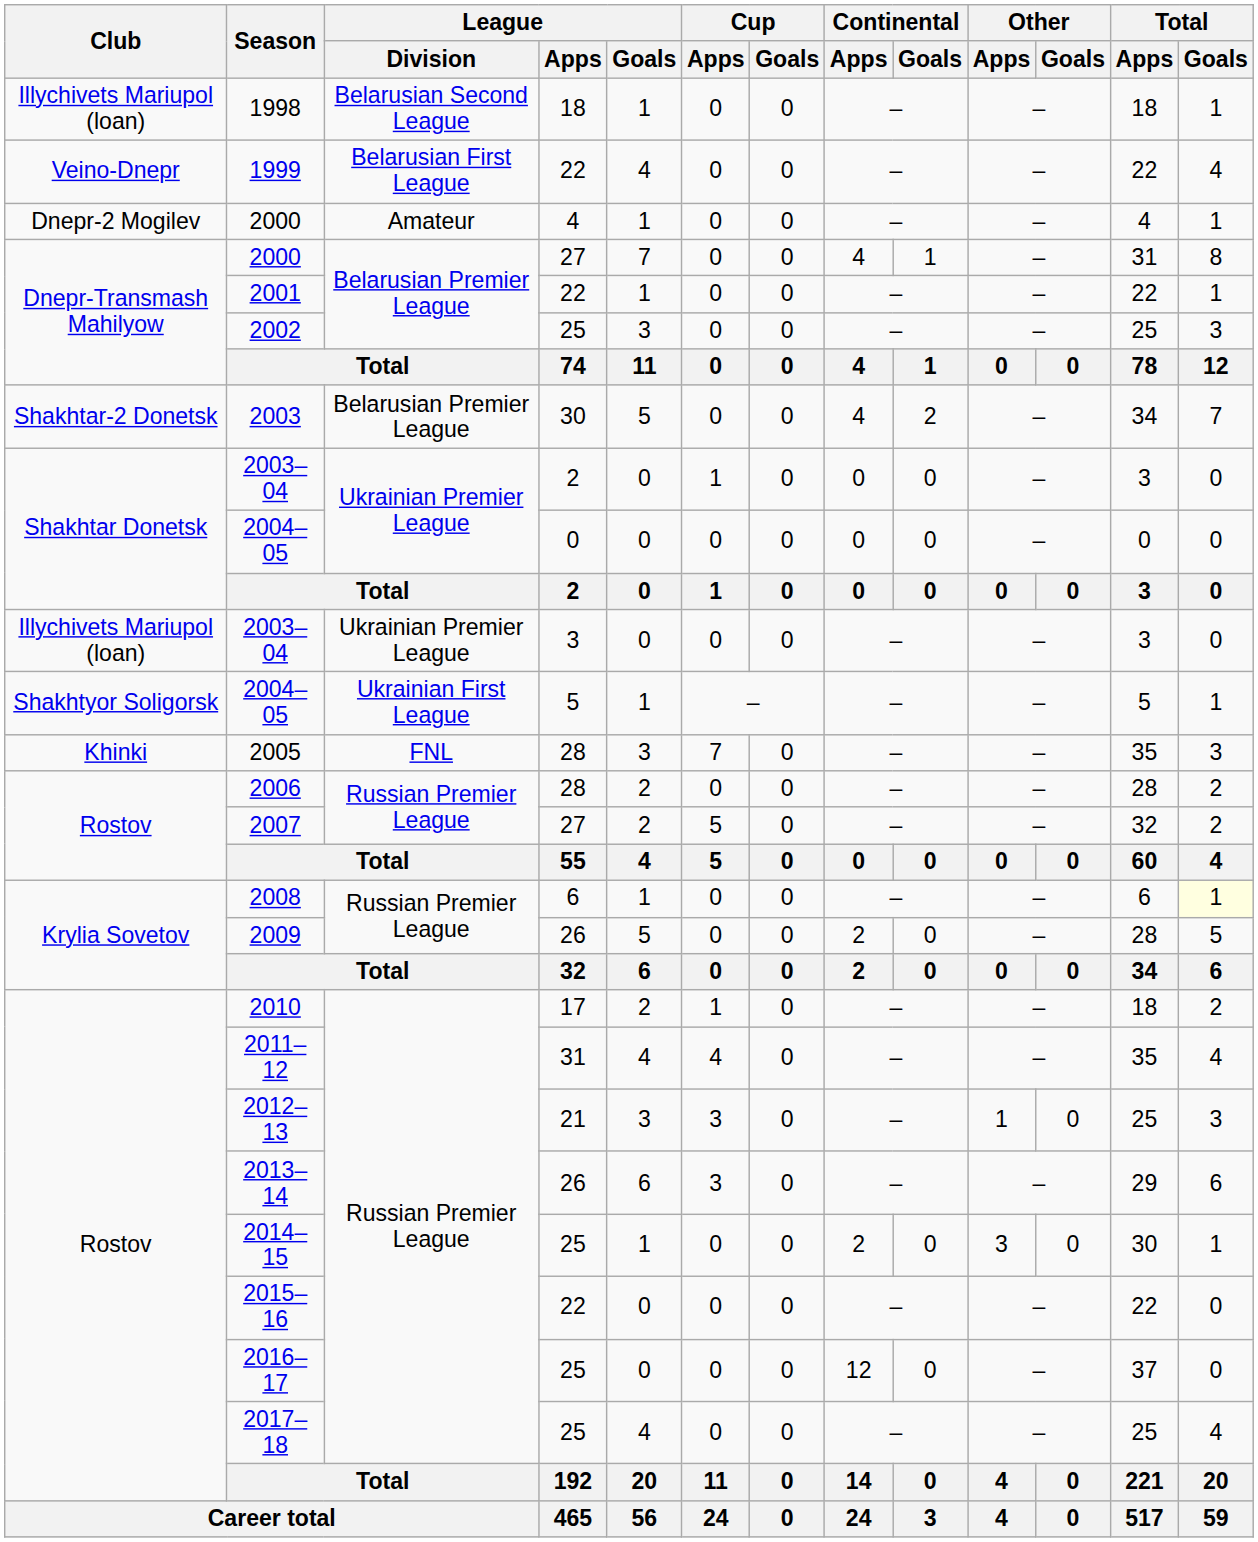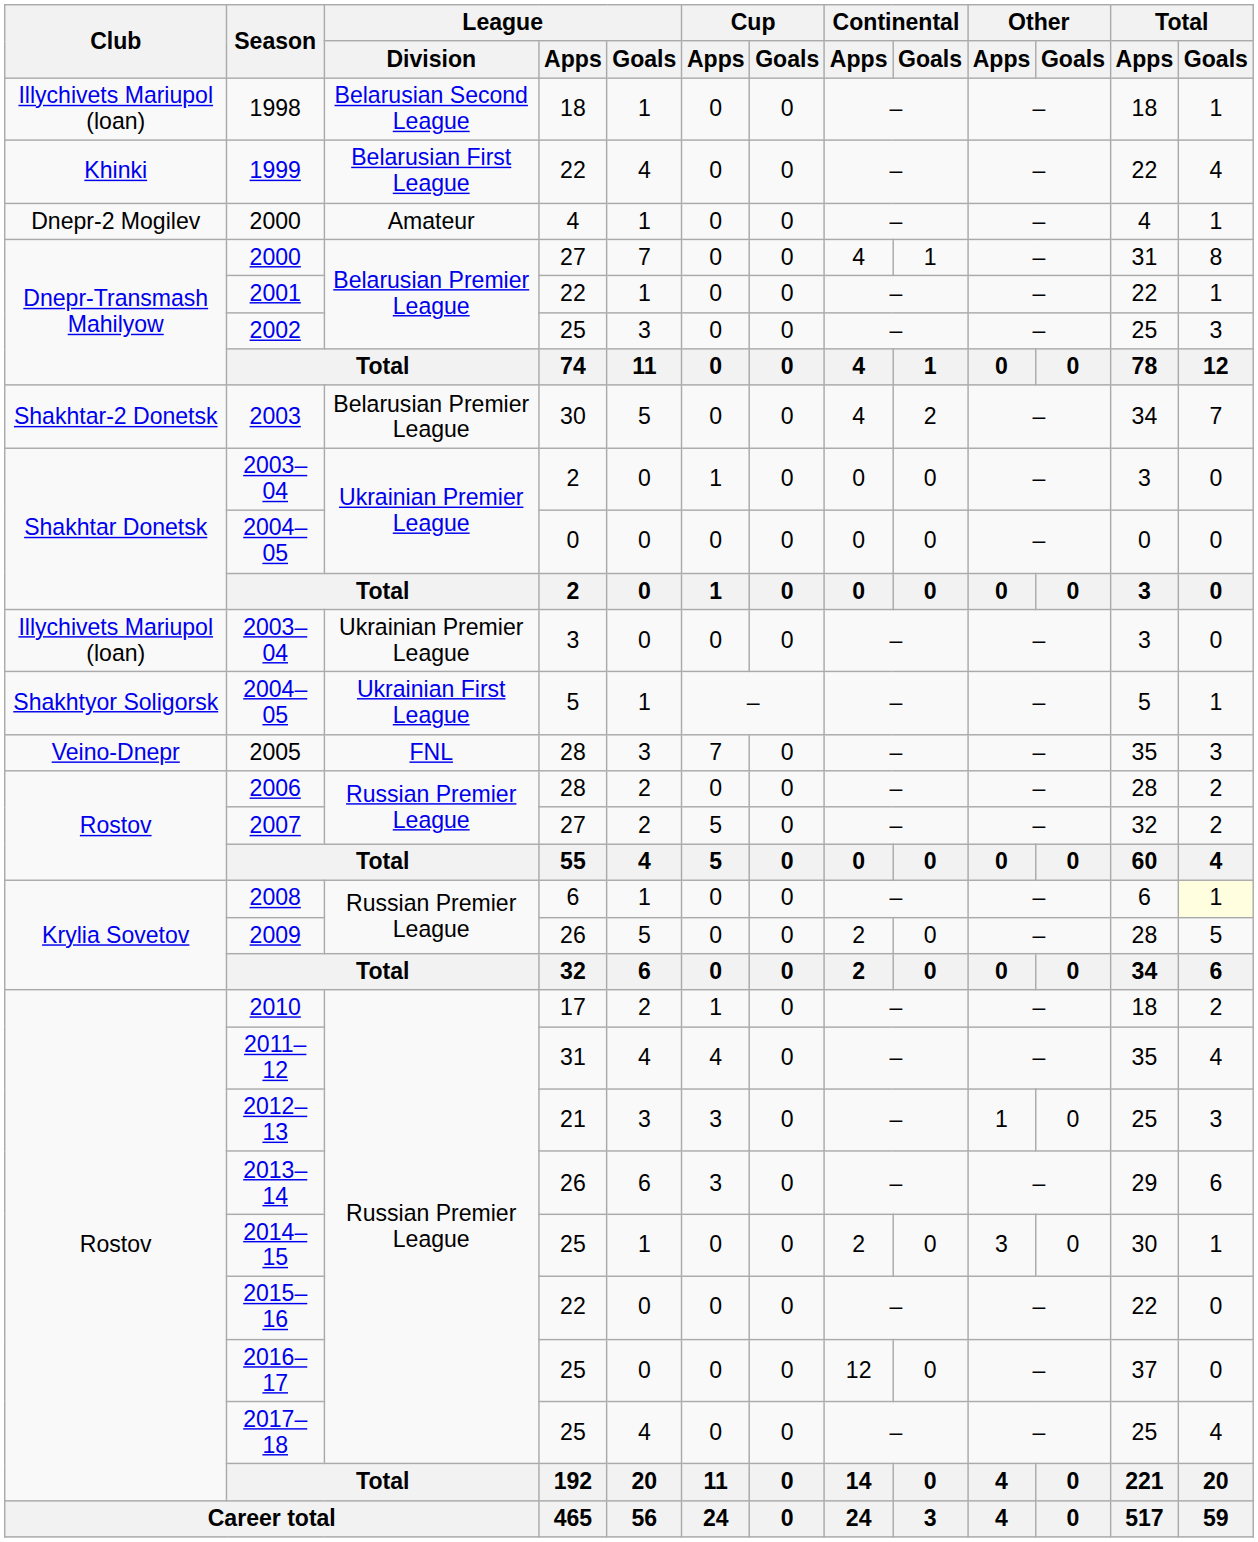 <table class="wikitable" style="text-align:center">
 <tr>
 <th rowspan="2">Club</th>
 <th rowspan="2">Season</th>
 <th colspan="3">League</th>
 <th colspan="2">Cup</th>
 <th colspan="2">Continental</th>
 <th colspan="2">Other</th>
 <th colspan="2">Total</th>
 </tr>
 <tr>
 <th>Division</th>
 <th>Apps</th>
 <th>Goals</th>
 <th>Apps</th>
 <th>Goals</th>
 <th>Apps</th>
 <th>Goals</th>
 <th>Apps</th>
 <th>Goals</th>
 <th>Apps</th>
 <th>Goals</th>
 </tr>
 <tr>
 <td><a href='#'>Illychivets Mariupol</a> (loan)</td>
 <td>1998</td>
 <td><a href='#'>Belarusian Second League</a></td>
 <td>18</td>
 <td>1</td>
 <td>0</td>
 <td>0</td>
 <td colspan="2">–</td>
 <td colspan="2">–</td>
 <td>18</td>
 <td>1</td>
 </tr>
 <tr>
-<td><a href='#'>Veino-Dnepr</a></td>
+<td><a href='#'>Khinki</a></td>
 <td><a href='#'>1999</a></td>
 <td><a href='#'>Belarusian First League</a></td>
 <td>22</td>
 <td>4</td>
 <td>0</td>
 <td>0</td>
 <td colspan="2">–</td>
 <td colspan="2">–</td>
 <td>22</td>
 <td>4</td>
 </tr>
 <tr>
 <td>Dnepr-2 Mogilev</td>
 <td>2000</td>
 <td>Amateur</td>
 <td>4</td>
 <td>1</td>
 <td>0</td>
 <td>0</td>
 <td colspan="2">–</td>
 <td colspan="2">–</td>
 <td>4</td>
 <td>1</td>
 </tr>
 <tr>
 <td rowspan="4"><a href='#'>Dnepr-Transmash Mahilyow</a></td>
 <td><a href='#'>2000</a></td>
 <td rowspan="3"><a href='#'>Belarusian Premier League</a></td>
 <td>27</td>
 <td>7</td>
 <td>0</td>
 <td>0</td>
 <td>4</td>
 <td>1</td>
 <td colspan="2">–</td>
 <td>31</td>
 <td>8</td>
 </tr>
 <tr>
 <td><a href='#'>2001</a></td>
 <td>22</td>
 <td>1</td>
 <td>0</td>
 <td>0</td>
 <td colspan="2">–</td>
 <td colspan="2">–</td>
 <td>22</td>
 <td>1</td>
 </tr>
 <tr>
 <td><a href='#'>2002</a></td>
 <td>25</td>
 <td>3</td>
 <td>0</td>
 <td>0</td>
 <td colspan="2">–</td>
 <td colspan="2">–</td>
 <td>25</td>
 <td>3</td>
 </tr>
 <tr>
 <th colspan="2">Total</th>
 <th>74</th>
 <th>11</th>
 <th>0</th>
 <th>0</th>
 <th>4</th>
 <th>1</th>
 <th>0</th>
 <th>0</th>
 <th>78</th>
 <th>12</th>
 </tr>
 <tr>
 <td><a href='#'>Shakhtar-2 Donetsk</a></td>
 <td><a href='#'>2003</a></td>
 <td>Belarusian Premier League</td>
 <td>30</td>
 <td>5</td>
 <td>0</td>
 <td>0</td>
 <td>4</td>
 <td>2</td>
 <td colspan="2">–</td>
 <td>34</td>
 <td>7</td>
 </tr>
 <tr>
 <td rowspan="3"><a href='#'>Shakhtar Donetsk</a></td>
 <td><a href='#'>2003–04</a></td>
 <td rowspan="2"><a href='#'>Ukrainian Premier League</a></td>
 <td>2</td>
 <td>0</td>
 <td>1</td>
 <td>0</td>
 <td>0</td>
 <td>0</td>
 <td colspan="2">–</td>
 <td>3</td>
 <td>0</td>
 </tr>
 <tr>
 <td><a href='#'>2004–05</a></td>
 <td>0</td>
 <td>0</td>
 <td>0</td>
 <td>0</td>
 <td>0</td>
 <td>0</td>
 <td colspan="2">–</td>
 <td>0</td>
 <td>0</td>
 </tr>
 <tr>
 <th colspan="2">Total</th>
 <th>2</th>
 <th>0</th>
 <th>1</th>
 <th>0</th>
 <th>0</th>
 <th>0</th>
 <th>0</th>
 <th>0</th>
 <th>3</th>
 <th>0</th>
 </tr>
 <tr>
 <td><a href='#'>Illychivets Mariupol</a> (loan)</td>
 <td><a href='#'>2003–04</a></td>
 <td>Ukrainian Premier League</td>
 <td>3</td>
 <td>0</td>
 <td>0</td>
 <td>0</td>
 <td colspan="2">–</td>
 <td colspan="2">–</td>
 <td>3</td>
 <td>0</td>
 </tr>
 <tr>
 <td><a href='#'>Shakhtyor Soligorsk</a></td>
 <td><a href='#'>2004–05</a></td>
 <td><a href='#'>Ukrainian First League</a></td>
 <td>5</td>
 <td>1</td>
 <td colspan="2">–</td>
 <td colspan="2">–</td>
 <td colspan="2">–</td>
 <td>5</td>
 <td>1</td>
 </tr>
 <tr>
-<td><a href='#'>Khinki</a></td>
+<td><a href='#'>Veino-Dnepr</a></td>
 <td>2005</td>
 <td><a href='#'>FNL</a></td>
 <td>28</td>
 <td>3</td>
 <td>7</td>
 <td>0</td>
 <td colspan="2">–</td>
 <td colspan="2">–</td>
 <td>35</td>
 <td>3</td>
 </tr>
 <tr>
 <td rowspan="3"><a href='#'>Rostov</a></td>
 <td><a href='#'>2006</a></td>
 <td rowspan="2"><a href='#'>Russian Premier League</a></td>
 <td>28</td>
 <td>2</td>
 <td>0</td>
 <td>0</td>
 <td colspan="2">–</td>
 <td colspan="2">–</td>
 <td>28</td>
 <td>2</td>
 </tr>
 <tr>
 <td><a href='#'>2007</a></td>
 <td>27</td>
 <td>2</td>
 <td>5</td>
 <td>0</td>
 <td colspan="2">–</td>
 <td colspan="2">–</td>
 <td>32</td>
 <td>2</td>
 </tr>
 <tr>
 <th colspan="2">Total</th>
 <th>55</th>
 <th>4</th>
 <th>5</th>
 <th>0</th>
 <th>0</th>
 <th>0</th>
 <th>0</th>
 <th>0</th>
 <th>60</th>
 <th>4</th>
 </tr>
 <tr>
 <td rowspan="3"><a href='#'>Krylia Sovetov</a></td>
 <td><a href='#'>2008</a></td>
 <td rowspan="2">Russian Premier League</td>
 <td>6</td>
 <td>1</td>
 <td>0</td>
 <td>0</td>
 <td colspan="2">–</td>
 <td colspan="2">–</td>
 <td>6</td>
 <td style="background: lightyellow;">1</td>
 </tr>
 <tr>
 <td><a href='#'>2009</a></td>
 <td>26</td>
 <td>5</td>
 <td>0</td>
 <td>0</td>
 <td>2</td>
 <td>0</td>
 <td colspan="2">–</td>
 <td>28</td>
 <td>5</td>
 </tr>
 <tr>
 <th colspan="2">Total</th>
 <th>32</th>
 <th>6</th>
 <th>0</th>
 <th>0</th>
 <th>2</th>
 <th>0</th>
 <th>0</th>
 <th>0</th>
 <th>34</th>
 <th>6</th>
 </tr>
 <tr>
 <td rowspan="9">Rostov</td>
 <td><a href='#'>2010</a></td>
 <td rowspan="8">Russian Premier League</td>
 <td>17</td>
 <td>2</td>
 <td>1</td>
 <td>0</td>
 <td colspan="2">–</td>
 <td colspan="2">–</td>
 <td>18</td>
 <td>2</td>
 </tr>
 <tr>
 <td><a href='#'>2011–12</a></td>
 <td>31</td>
 <td>4</td>
 <td>4</td>
 <td>0</td>
 <td colspan="2">–</td>
 <td colspan="2">–</td>
 <td>35</td>
 <td>4</td>
 </tr>
 <tr>
 <td><a href='#'>2012–13</a></td>
 <td>21</td>
 <td>3</td>
 <td>3</td>
 <td>0</td>
 <td colspan="2">–</td>
 <td>1</td>
 <td>0</td>
 <td>25</td>
 <td>3</td>
 </tr>
 <tr>
 <td><a href='#'>2013–14</a></td>
 <td>26</td>
 <td>6</td>
 <td>3</td>
 <td>0</td>
 <td colspan="2">–</td>
 <td colspan="2">–</td>
 <td>29</td>
 <td>6</td>
 </tr>
 <tr>
 <td><a href='#'>2014–15</a></td>
 <td>25</td>
 <td>1</td>
 <td>0</td>
 <td>0</td>
 <td>2</td>
 <td>0</td>
 <td>3</td>
 <td>0</td>
 <td>30</td>
 <td>1</td>
 </tr>
 <tr>
 <td><a href='#'>2015–16</a></td>
 <td>22</td>
 <td>0</td>
 <td>0</td>
 <td>0</td>
 <td colspan="2">–</td>
 <td colspan="2">–</td>
 <td>22</td>
 <td>0</td>
 </tr>
 <tr>
 <td><a href='#'>2016–17</a></td>
 <td>25</td>
 <td>0</td>
 <td>0</td>
 <td>0</td>
 <td>12</td>
 <td>0</td>
 <td colspan="2">–</td>
 <td>37</td>
 <td>0</td>
 </tr>
 <tr>
 <td><a href='#'>2017–18</a></td>
 <td>25</td>
 <td>4</td>
 <td>0</td>
 <td>0</td>
 <td colspan="2">–</td>
 <td colspan="2">–</td>
 <td>25</td>
 <td>4</td>
 </tr>
 <tr>
 <th colspan="2">Total</th>
 <th>192</th>
 <th>20</th>
 <th>11</th>
 <th>0</th>
 <th>14</th>
 <th>0</th>
 <th>4</th>
 <th>0</th>
 <th>221</th>
 <th>20</th>
 </tr>
 <tr>
 <th colspan="3">Career total</th>
 <th>465</th>
 <th>56</th>
 <th>24</th>
 <th>0</th>
 <th>24</th>
 <th>3</th>
 <th>4</th>
 <th>0</th>
 <th>517</th>
 <th>59</th>
 </tr>
 </table>
